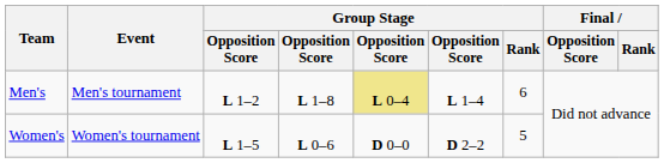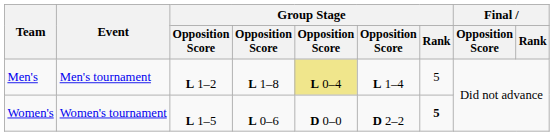 <table class="wikitable" style="font-size:90%">
 <tr>
 <th rowspan=2>Team</th>
 <th rowspan=2>Event</th>
 <th colspan=5>Group Stage</th>
 <th colspan=2>Final / </th>
 </tr>
 <tr style="font-size:95%">
 <th>Opposition<br>Score</th>
 <th>Opposition<br>Score</th>
 <th>Opposition<br>Score</th>
 <th>Opposition<br>Score</th>
 <th>Rank</th>
 <th>Opposition<br>Score</th>
 <th>Rank</th>
 </tr>
 <tr align=center>
 <td align=left><a href='#'>Men's</a></td>
 <td align=left><a href='#'>Men's tournament</a></td>
 <td><br><strong>L</strong> 1–2</td>
 <td><br><strong>L</strong> 1–8</td>
 <td style="background: khaki;"><br><strong>L</strong> 0–4</td>
 <td><br><strong>L</strong> 1–4</td>
-<td>6</td>
+<td>5</td>
 <td rowspan=2 colspan=2>Did not advance</td>
 </tr>
 <tr align=center>
 <td align=left><a href='#'>Women's</a></td>
 <td align=left><a href='#'>Women's tournament</a></td>
 <td><br><strong>L</strong> 1–5</td>
 <td><br><strong>L</strong> 0–6</td>
 <td><br><strong>D</strong> 0–0</td>
 <td><br><strong>D</strong> 2–2</td>
-<td>5</td>
+<td><strong>5</strong></td>
 </tr>
 </table>
